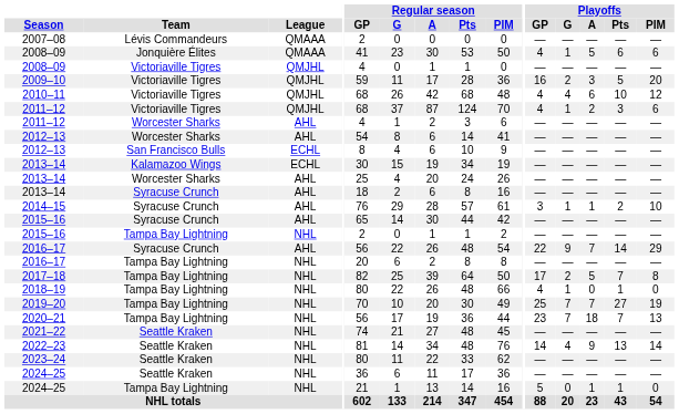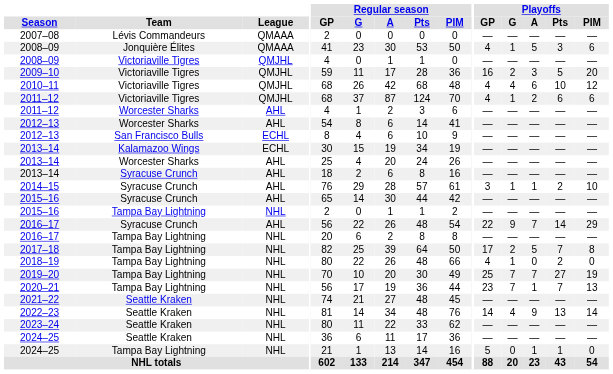 <table border="0" cellpadding="1" cellspacing="0" style="text-align:center; width:60em">
 <tr bgcolor="#e0e0e0">
 <th colspan="3" bgcolor="#ffffff"></th>
 <th rowspan="100" bgcolor="#ffffff"></th>
 <th colspan="5"><a href='#'>Regular season</a></th>
 <th rowspan="100" bgcolor="#ffffff"></th>
 <th colspan="5"><a href='#'>Playoffs</a></th>
 </tr>
 <tr bgcolor="#e0e0e0">
 <th><a href='#'>Season</a></th>
 <th>Team</th>
 <th>League</th>
 <th>GP</th>
 <th><a href='#'>G</a></th>
 <th><a href='#'>A</a></th>
 <th><a href='#'>Pts</a></th>
 <th><a href='#'>PIM</a></th>
 <th>GP</th>
 <th>G</th>
 <th>A</th>
 <th>Pts</th>
 <th>PIM</th>
 </tr>
 <tr>
 <td>2007–08</td>
 <td>Lévis Commandeurs</td>
 <td>QMAAA</td>
 <td>2</td>
 <td>0</td>
 <td>0</td>
 <td>0</td>
 <td>0</td>
 <td>—</td>
 <td>—</td>
 <td>—</td>
 <td>—</td>
 <td>—</td>
 </tr>
 <tr bgcolor="#f0f0f0">
 <td>2008–09</td>
 <td>Jonquière Élites</td>
 <td>QMAAA</td>
 <td>41</td>
 <td>23</td>
 <td>30</td>
 <td>53</td>
 <td>50</td>
 <td>4</td>
 <td>1</td>
 <td>5</td>
-<td>6</td>
+<td>3</td>
 <td>6</td>
 </tr>
 <tr>
 <td><a href='#'>2008–09</a></td>
 <td><a href='#'>Victoriaville Tigres</a></td>
 <td><a href='#'>QMJHL</a></td>
 <td>4</td>
 <td>0</td>
 <td>1</td>
 <td>1</td>
 <td>0</td>
 <td>—</td>
 <td>—</td>
 <td>—</td>
 <td>—</td>
 <td>—</td>
 </tr>
 <tr bgcolor="#f0f0f0">
 <td><a href='#'>2009–10</a></td>
 <td>Victoriaville Tigres</td>
 <td>QMJHL</td>
 <td>59</td>
 <td>11</td>
 <td>17</td>
 <td>28</td>
 <td>36</td>
 <td>16</td>
 <td>2</td>
 <td>3</td>
 <td>5</td>
 <td>20</td>
 </tr>
 <tr>
 <td><a href='#'>2010–11</a></td>
 <td>Victoriaville Tigres</td>
 <td>QMJHL</td>
 <td>68</td>
 <td>26</td>
 <td>42</td>
 <td>68</td>
 <td>48</td>
 <td>4</td>
 <td>4</td>
 <td>6</td>
 <td>10</td>
 <td>12</td>
 </tr>
 <tr bgcolor="#f0f0f0">
 <td><a href='#'>2011–12</a></td>
 <td>Victoriaville Tigres</td>
 <td>QMJHL</td>
 <td>68</td>
 <td>37</td>
 <td>87</td>
 <td>124</td>
 <td>70</td>
 <td>4</td>
 <td>1</td>
 <td>2</td>
-<td>3</td>
+<td>6</td>
 <td>6</td>
 </tr>
 <tr>
 <td><a href='#'>2011–12</a></td>
 <td><a href='#'>Worcester Sharks</a></td>
 <td><a href='#'>AHL</a></td>
 <td>4</td>
 <td>1</td>
 <td>2</td>
 <td>3</td>
 <td>6</td>
 <td>—</td>
 <td>—</td>
 <td>—</td>
 <td>—</td>
 <td>—</td>
 </tr>
 <tr bgcolor="#f0f0f0">
 <td><a href='#'>2012–13</a></td>
 <td>Worcester Sharks</td>
 <td>AHL</td>
 <td>54</td>
 <td>8</td>
 <td>6</td>
 <td>14</td>
 <td>41</td>
 <td>—</td>
 <td>—</td>
 <td>—</td>
 <td>—</td>
 <td>—</td>
 </tr>
 <tr>
 <td><a href='#'>2012–13</a></td>
 <td><a href='#'>San Francisco Bulls</a></td>
 <td><a href='#'>ECHL</a></td>
 <td>8</td>
 <td>4</td>
 <td>6</td>
 <td>10</td>
 <td>9</td>
 <td>—</td>
 <td>—</td>
 <td>—</td>
 <td>—</td>
 <td>—</td>
 </tr>
 <tr bgcolor="#f0f0f0">
 <td><a href='#'>2013–14</a></td>
 <td><a href='#'>Kalamazoo Wings</a></td>
 <td>ECHL</td>
 <td>30</td>
 <td>15</td>
 <td>19</td>
 <td>34</td>
 <td>19</td>
 <td>—</td>
 <td>—</td>
 <td>—</td>
 <td>—</td>
 <td>—</td>
 </tr>
 <tr>
 <td><a href='#'>2013–14</a></td>
 <td>Worcester Sharks</td>
 <td>AHL</td>
 <td>25</td>
 <td>4</td>
 <td>20</td>
 <td>24</td>
 <td>26</td>
 <td>—</td>
 <td>—</td>
 <td>—</td>
 <td>—</td>
 <td>—</td>
 </tr>
 <tr bgcolor="#f0f0f0">
 <td>2013–14</td>
 <td><a href='#'>Syracuse Crunch</a></td>
 <td>AHL</td>
 <td>18</td>
 <td>2</td>
 <td>6</td>
 <td>8</td>
 <td>16</td>
 <td>—</td>
 <td>—</td>
 <td>—</td>
 <td>—</td>
 <td>—</td>
 </tr>
 <tr>
 <td><a href='#'>2014–15</a></td>
 <td>Syracuse Crunch</td>
 <td>AHL</td>
 <td>76</td>
 <td>29</td>
 <td>28</td>
 <td>57</td>
 <td>61</td>
 <td>3</td>
 <td>1</td>
 <td>1</td>
 <td>2</td>
 <td>10</td>
 </tr>
 <tr bgcolor="#f0f0f0">
 <td><a href='#'>2015–16</a></td>
 <td>Syracuse Crunch</td>
 <td>AHL</td>
 <td>65</td>
 <td>14</td>
 <td>30</td>
 <td>44</td>
 <td>42</td>
 <td>—</td>
 <td>—</td>
 <td>—</td>
 <td>—</td>
 <td>—</td>
 </tr>
 <tr>
 <td><a href='#'>2015–16</a></td>
 <td><a href='#'>Tampa Bay Lightning</a></td>
 <td><a href='#'>NHL</a></td>
 <td>2</td>
 <td>0</td>
 <td>1</td>
 <td>1</td>
 <td>2</td>
 <td>—</td>
 <td>—</td>
 <td>—</td>
 <td>—</td>
 <td>—</td>
 </tr>
 <tr bgcolor="#f0f0f0">
 <td><a href='#'>2016–17</a></td>
 <td>Syracuse Crunch</td>
 <td>AHL</td>
 <td>56</td>
 <td>22</td>
 <td>26</td>
 <td>48</td>
 <td>54</td>
 <td>22</td>
 <td>9</td>
 <td>7</td>
 <td>14</td>
 <td>29</td>
 </tr>
 <tr>
 <td><a href='#'>2016–17</a></td>
 <td>Tampa Bay Lightning</td>
 <td>NHL</td>
 <td>20</td>
 <td>6</td>
 <td>2</td>
 <td>8</td>
 <td>8</td>
 <td>—</td>
 <td>—</td>
 <td>—</td>
 <td>—</td>
 <td>—</td>
 </tr>
 <tr bgcolor="#f0f0f0">
 <td><a href='#'>2017–18</a></td>
 <td>Tampa Bay Lightning</td>
 <td>NHL</td>
 <td>82</td>
 <td>25</td>
 <td>39</td>
 <td>64</td>
 <td>50</td>
 <td>17</td>
 <td>2</td>
 <td>5</td>
 <td>7</td>
 <td>8</td>
 </tr>
 <tr>
 <td><a href='#'>2018–19</a></td>
 <td>Tampa Bay Lightning</td>
 <td>NHL</td>
 <td>80</td>
 <td>22</td>
 <td>26</td>
 <td>48</td>
 <td>66</td>
 <td>4</td>
 <td>1</td>
 <td>0</td>
-<td>1</td>
+<td>2</td>
 <td>0</td>
 </tr>
 <tr bgcolor="#f0f0f0">
 <td><a href='#'>2019–20</a></td>
 <td>Tampa Bay Lightning</td>
 <td>NHL</td>
 <td>70</td>
 <td>10</td>
 <td>20</td>
 <td>30</td>
 <td>49</td>
 <td>25</td>
 <td>7</td>
 <td>7</td>
 <td>27</td>
 <td>19</td>
 </tr>
 <tr>
 <td><a href='#'>2020–21</a></td>
 <td>Tampa Bay Lightning</td>
 <td>NHL</td>
 <td>56</td>
 <td>17</td>
 <td>19</td>
 <td>36</td>
 <td>44</td>
 <td>23</td>
 <td>7</td>
-<td>18</td>
+<td>1</td>
 <td>7</td>
 <td>13</td>
 </tr>
 <tr bgcolor="#f0f0f0">
 <td><a href='#'>2021–22</a></td>
 <td><a href='#'>Seattle Kraken</a></td>
 <td>NHL</td>
 <td>74</td>
 <td>21</td>
 <td>27</td>
 <td>48</td>
 <td>45</td>
 <td>—</td>
 <td>—</td>
 <td>—</td>
 <td>—</td>
 <td>—</td>
 </tr>
 <tr>
 <td><a href='#'>2022–23</a></td>
 <td>Seattle Kraken</td>
 <td>NHL</td>
 <td>81</td>
 <td>14</td>
 <td>34</td>
 <td>48</td>
 <td>76</td>
 <td>14</td>
 <td>4</td>
 <td>9</td>
 <td>13</td>
 <td>14</td>
 </tr>
 <tr bgcolor="#f0f0f0">
 <td><a href='#'>2023–24</a></td>
 <td>Seattle Kraken</td>
 <td>NHL</td>
 <td>80</td>
 <td>11</td>
 <td>22</td>
 <td>33</td>
 <td>62</td>
 <td>—</td>
 <td>—</td>
 <td>—</td>
 <td>—</td>
 <td>—</td>
 </tr>
 <tr>
 <td><a href='#'>2024–25</a></td>
 <td>Seattle Kraken</td>
 <td>NHL</td>
 <td>36</td>
 <td>6</td>
 <td>11</td>
 <td>17</td>
 <td>36</td>
 <td>—</td>
 <td>—</td>
 <td>—</td>
 <td>—</td>
 <td>—</td>
 </tr>
 <tr bgcolor="#f0f0f0">
 <td>2024–25</td>
 <td>Tampa Bay Lightning</td>
 <td>NHL</td>
 <td>21</td>
 <td>1</td>
 <td>13</td>
 <td>14</td>
 <td>16</td>
 <td>5</td>
 <td>0</td>
 <td>1</td>
 <td>1</td>
 <td>0</td>
 </tr>
 <tr bgcolor="#e0e0e0">
 <th colspan="3">NHL totals</th>
 <th>602</th>
 <th>133</th>
 <th>214</th>
 <th>347</th>
 <th>454</th>
 <th>88</th>
 <th>20</th>
 <th>23</th>
 <th>43</th>
 <th>54</th>
 </tr>
 </table>
